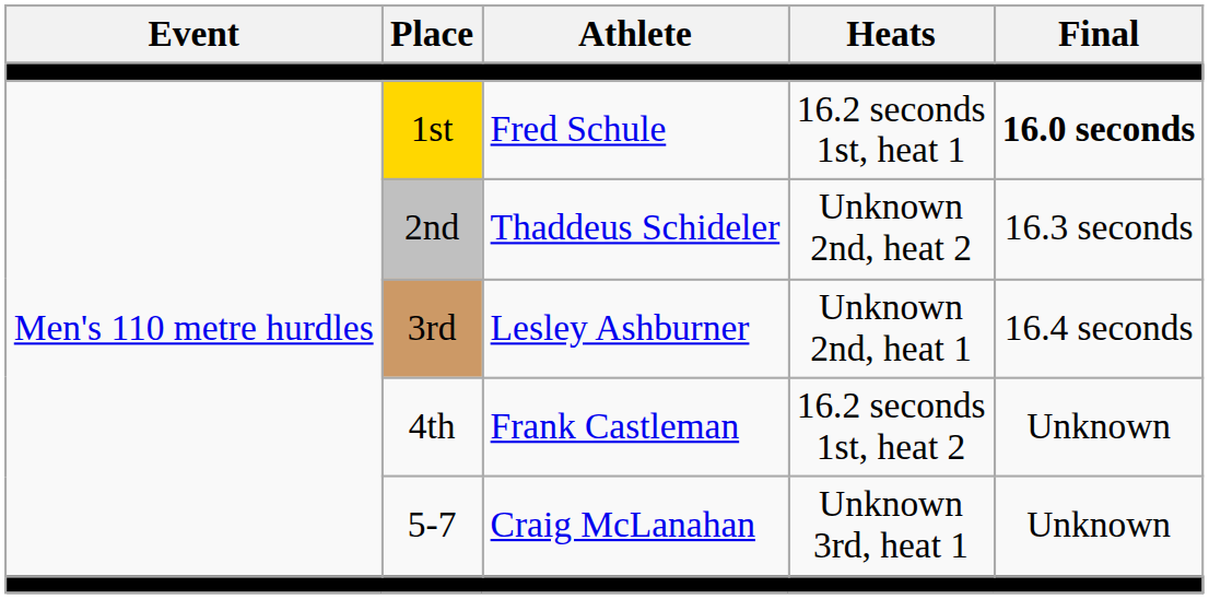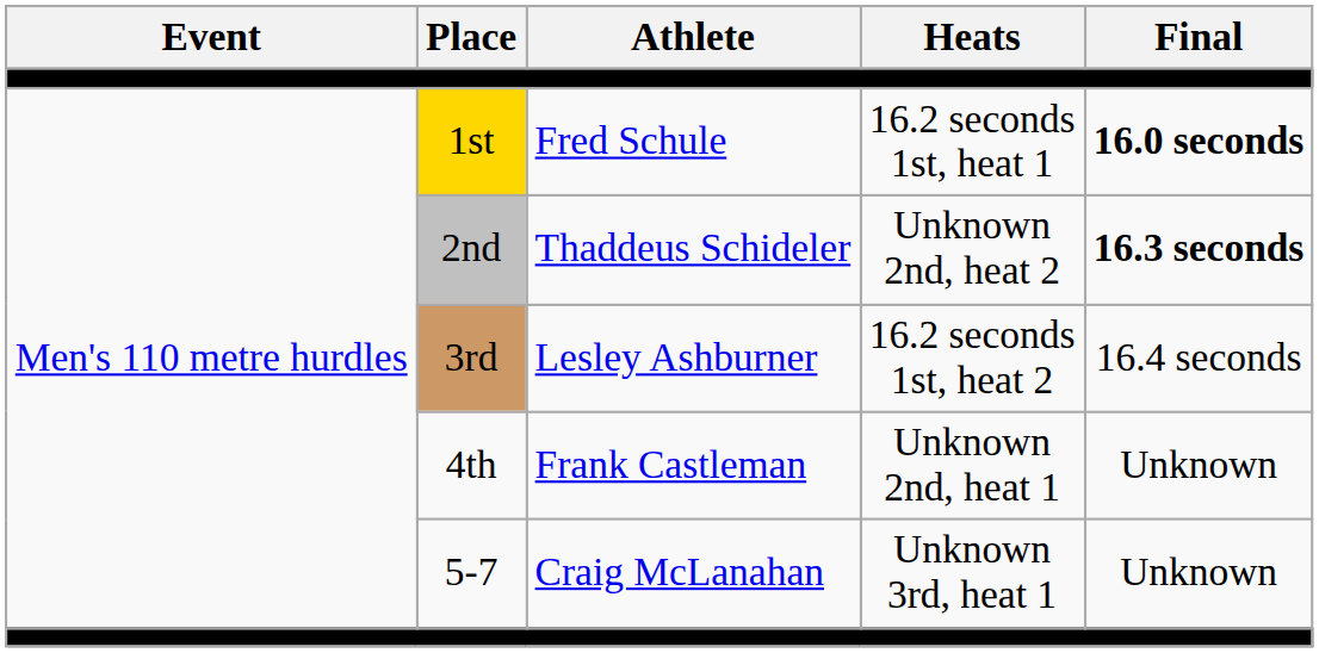 <table class=wikitable>
 <tr>
 <th>Event</th>
 <th>Place</th>
 <th>Athlete</th>
 <th>Heats</th>
 <th>Final</th>
 </tr>
 <tr bgcolor=black>
 <td colspan=5></td>
 </tr>
 <tr align=center>
 <td rowspan=5><a href='#'>Men's 110 metre hurdles</a></td>
 <td bgcolor=gold>1st</td>
 <td align=left><a href='#'>Fred Schule</a></td>
 <td>16.2 seconds <br> 1st, heat 1</td>
 <td><strong>16.0 seconds</strong></td>
 </tr>
 <tr align=center>
 <td bgcolor=silver>2nd</td>
 <td align=left><a href='#'>Thaddeus Schideler</a></td>
 <td>Unknown <br> 2nd, heat 2</td>
-<td>16.3 seconds</td>
+<td><strong>16.3 seconds</strong></td>
 </tr>
 <tr align=center>
 <td bgcolor=cc9966>3rd</td>
 <td align=left><a href='#'>Lesley Ashburner</a></td>
-<td>Unknown <br> 2nd, heat 1</td>
+<td>16.2 seconds <br> 1st, heat 2</td>
 <td>16.4 seconds</td>
 </tr>
 <tr align=center>
 <td>4th</td>
 <td align=left><a href='#'>Frank Castleman</a></td>
-<td>16.2 seconds <br> 1st, heat 2</td>
+<td>Unknown <br> 2nd, heat 1</td>
 <td>Unknown</td>
 </tr>
 <tr align=center>
 <td>5-7</td>
 <td align=left><a href='#'>Craig McLanahan</a></td>
 <td>Unknown <br> 3rd, heat 1</td>
 <td>Unknown</td>
 </tr>
 <tr bgcolor=black>
 <td colspan=5></td>
 </tr>
 </table>
